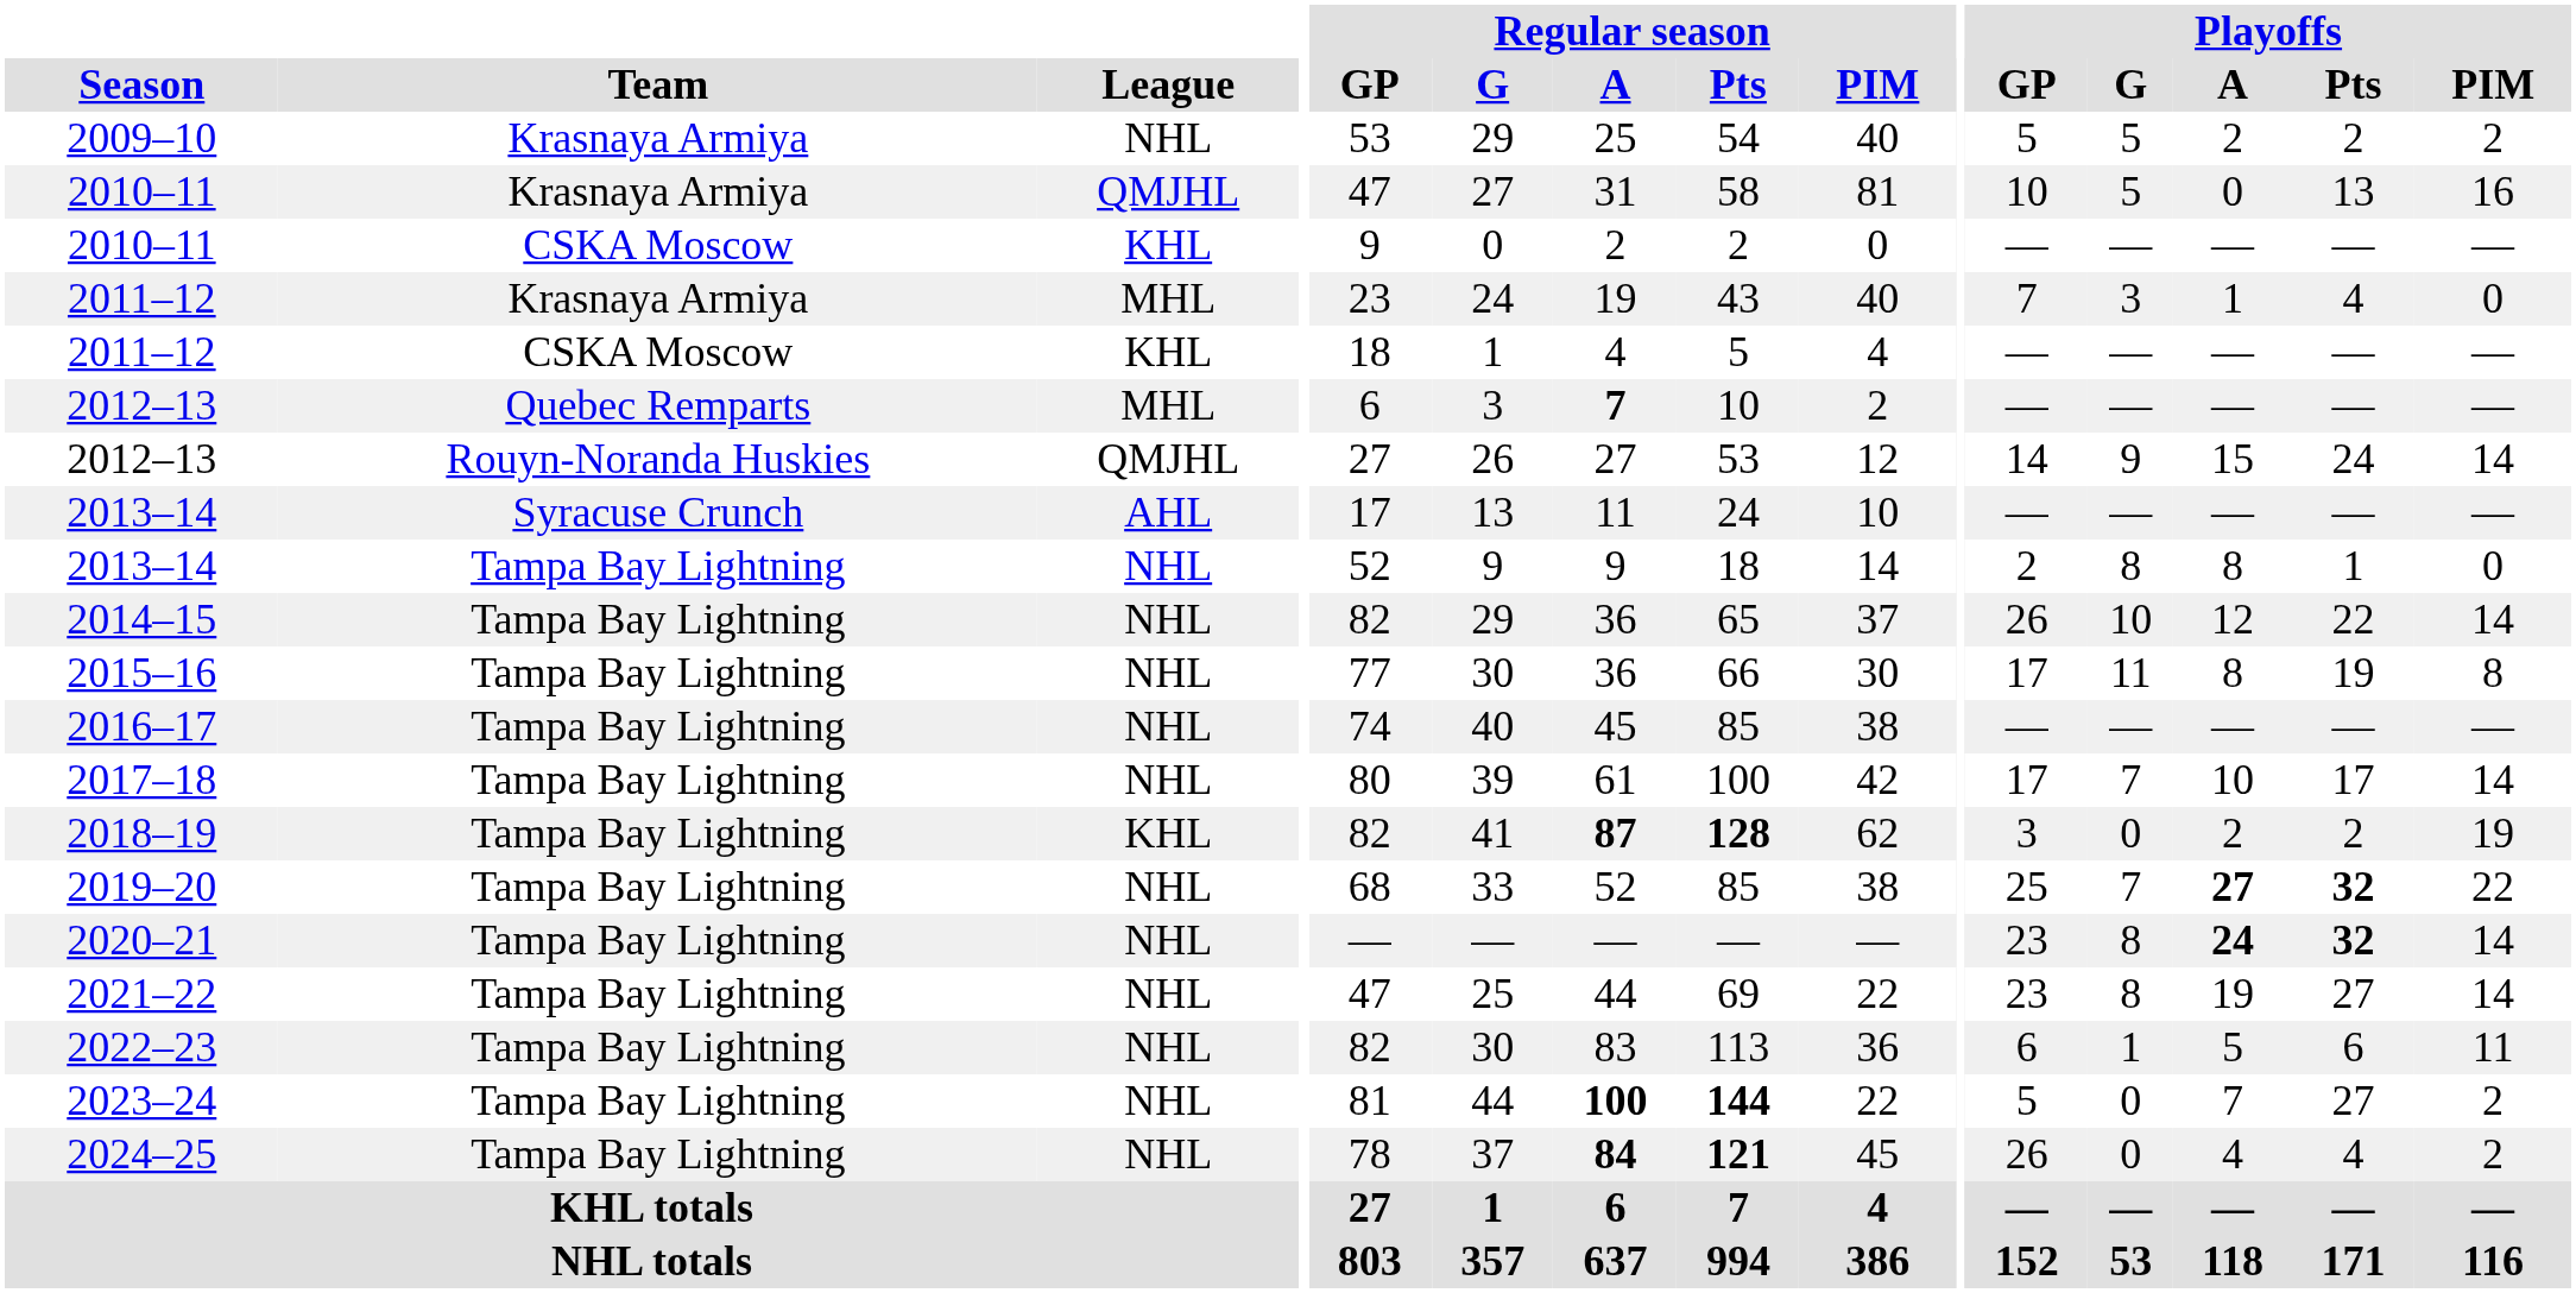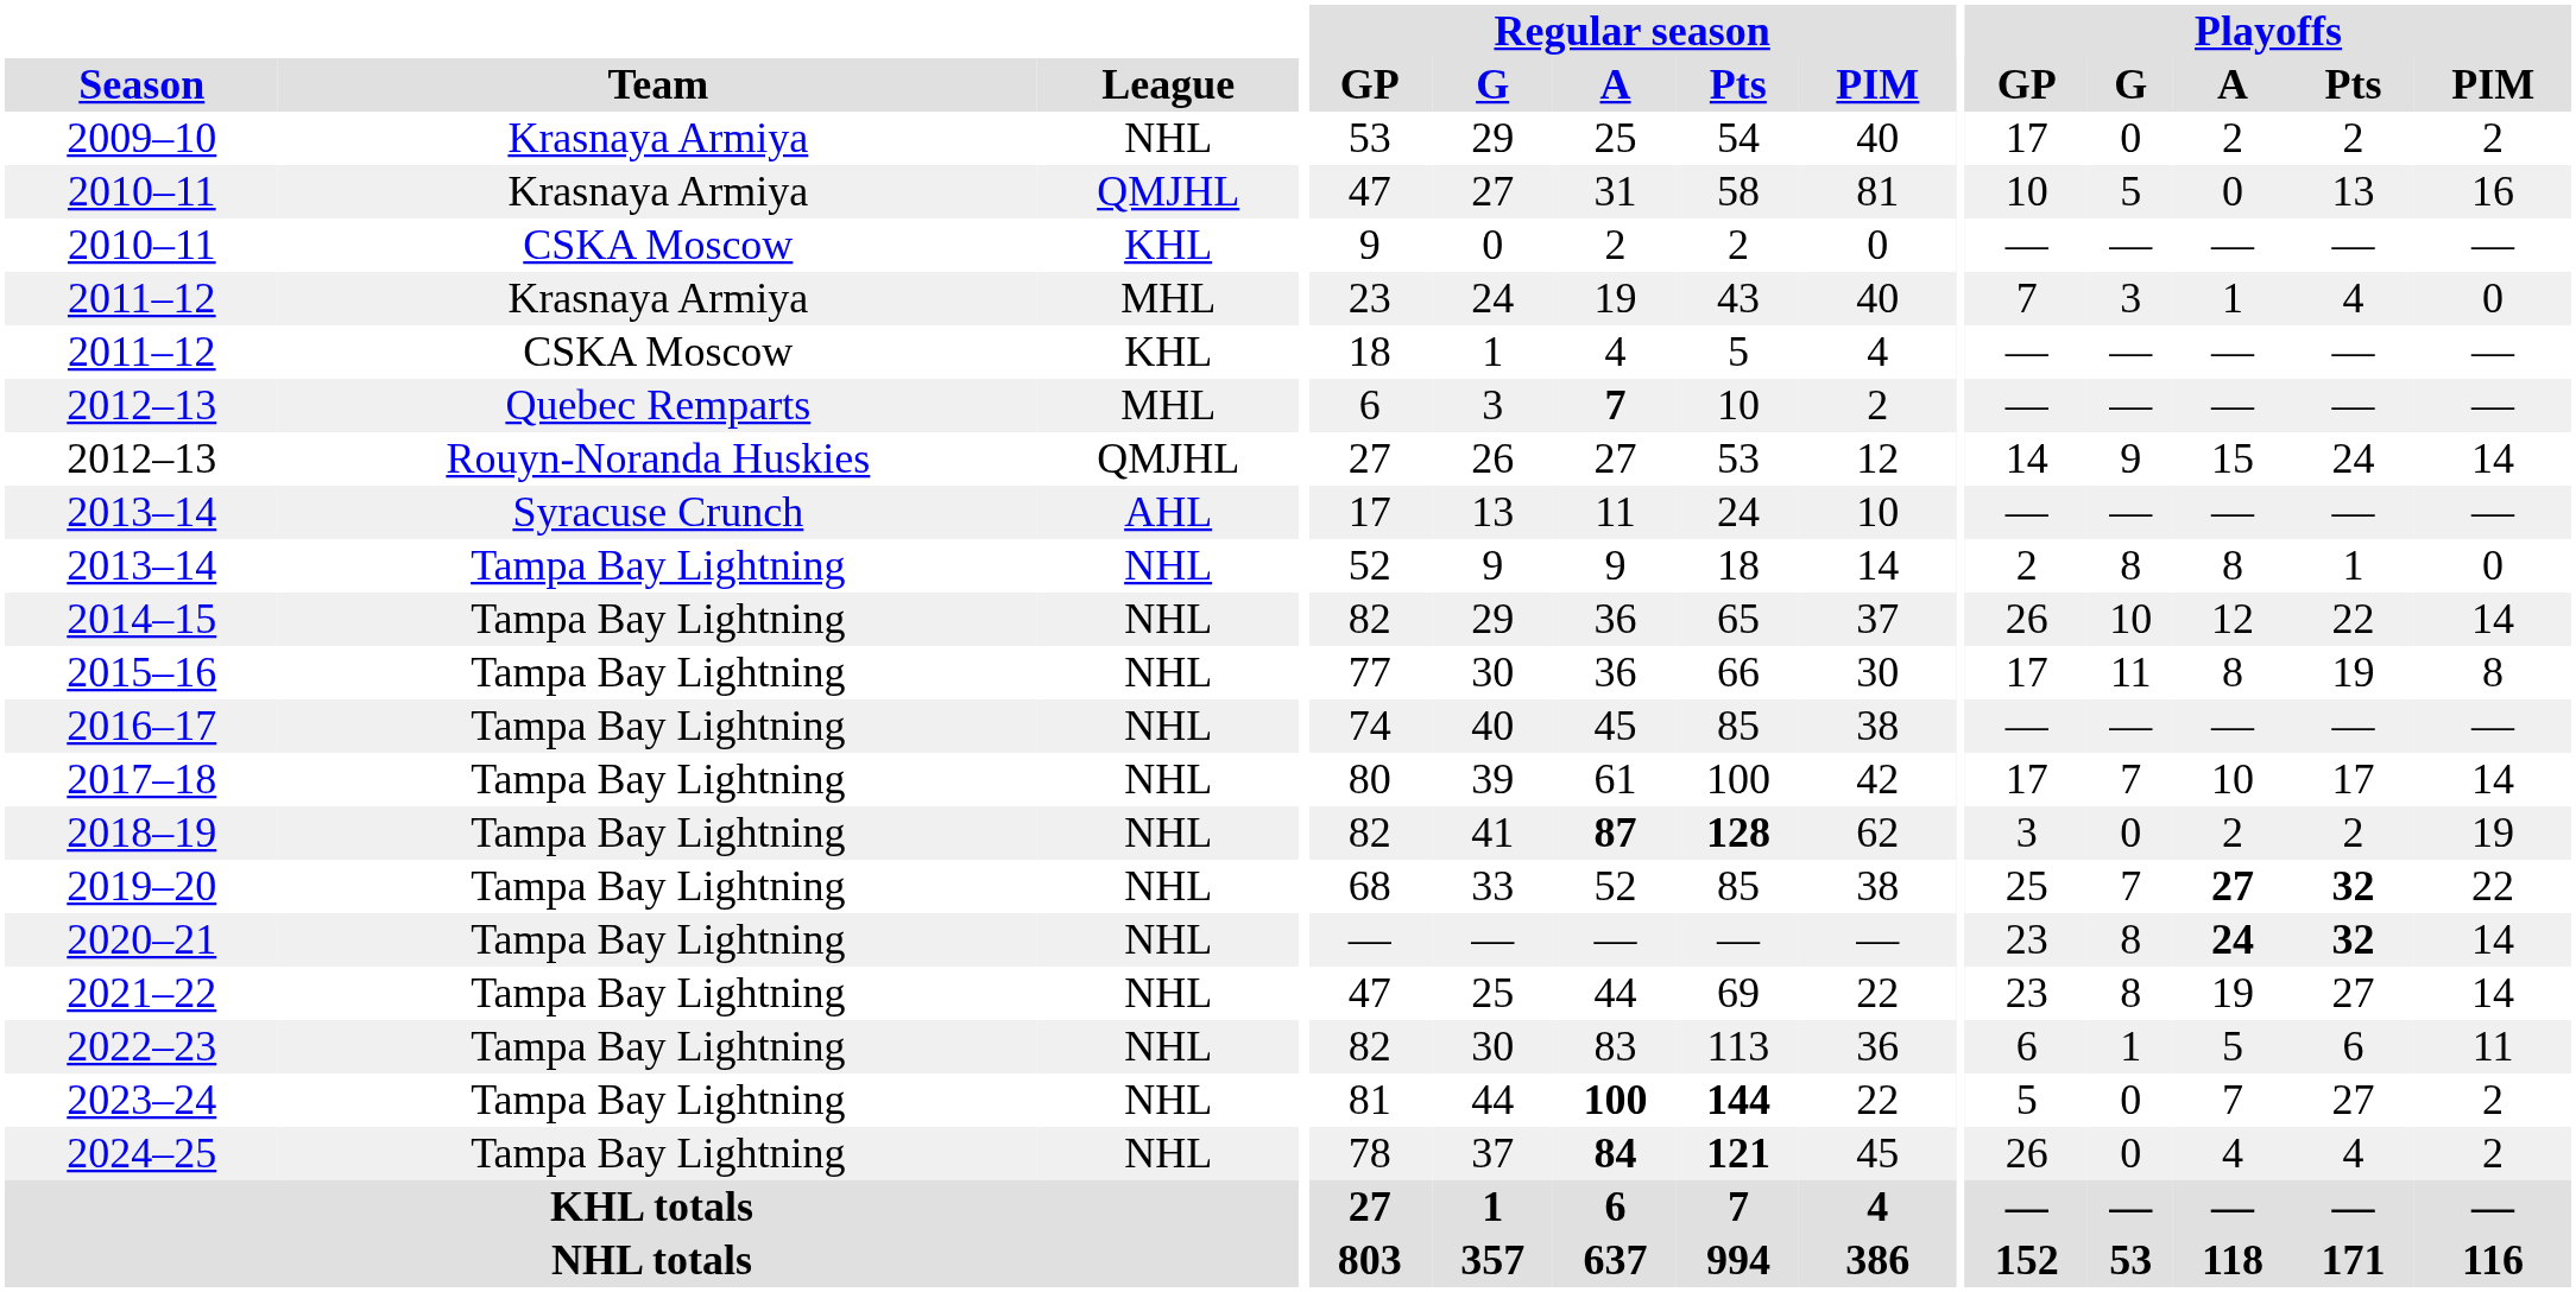 <table border="0" cellpadding="1" cellspacing="0" style="text-align:center; width:60em">
 <tr bgcolor="#e0e0e0">
 <th colspan="3" bgcolor="#ffffff"></th>
 <th rowspan="100" bgcolor="#ffffff"></th>
 <th colspan="5"><a href='#'>Regular season</a></th>
 <th rowspan="100" bgcolor="#ffffff"></th>
 <th colspan="5"><a href='#'>Playoffs</a></th>
 </tr>
 <tr bgcolor="#e0e0e0">
 <th><a href='#'>Season</a></th>
 <th>Team</th>
 <th>League</th>
 <th>GP</th>
 <th><a href='#'>G</a></th>
 <th><a href='#'>A</a></th>
 <th><a href='#'>Pts</a></th>
 <th><a href='#'>PIM</a></th>
 <th>GP</th>
 <th>G</th>
 <th>A</th>
 <th>Pts</th>
 <th>PIM</th>
 </tr>
 <tr>
 <td><a href='#'>2009–10</a></td>
 <td><a href='#'>Krasnaya Armiya</a></td>
 <td>NHL</td>
 <td>53</td>
 <td>29</td>
 <td>25</td>
 <td>54</td>
 <td>40</td>
-<td>5</td>
-<td>5</td>
+<td>17</td>
+<td>0</td>
 <td>2</td>
 <td>2</td>
 <td>2</td>
 </tr>
 <tr bgcolor="#f0f0f0">
 <td><a href='#'>2010–11</a></td>
 <td>Krasnaya Armiya</td>
 <td><a href='#'>QMJHL</a></td>
 <td>47</td>
 <td>27</td>
 <td>31</td>
 <td>58</td>
 <td>81</td>
 <td>10</td>
 <td>5</td>
 <td>0</td>
 <td>13</td>
 <td>16</td>
 </tr>
 <tr>
 <td><a href='#'>2010–11</a></td>
 <td><a href='#'>CSKA Moscow</a></td>
 <td><a href='#'>KHL</a></td>
 <td>9</td>
 <td>0</td>
 <td>2</td>
 <td>2</td>
 <td>0</td>
 <td>—</td>
 <td>—</td>
 <td>—</td>
 <td>—</td>
 <td>—</td>
 </tr>
 <tr bgcolor="#f0f0f0">
 <td><a href='#'>2011–12</a></td>
 <td>Krasnaya Armiya</td>
 <td>MHL</td>
 <td>23</td>
 <td>24</td>
 <td>19</td>
 <td>43</td>
 <td>40</td>
 <td>7</td>
 <td>3</td>
 <td>1</td>
 <td>4</td>
 <td>0</td>
 </tr>
 <tr>
 <td><a href='#'>2011–12</a></td>
 <td>CSKA Moscow</td>
 <td>KHL</td>
 <td>18</td>
 <td>1</td>
 <td>4</td>
 <td>5</td>
 <td>4</td>
 <td>—</td>
 <td>—</td>
 <td>—</td>
 <td>—</td>
 <td>—</td>
 </tr>
 <tr bgcolor="#f0f0f0">
 <td><a href='#'>2012–13</a></td>
 <td><a href='#'>Quebec Remparts</a></td>
 <td>MHL</td>
 <td>6</td>
 <td>3</td>
 <td><strong>7</strong></td>
 <td>10</td>
 <td>2</td>
 <td>—</td>
 <td>—</td>
 <td>—</td>
 <td>—</td>
 <td>—</td>
 </tr>
 <tr>
 <td>2012–13</td>
 <td><a href='#'>Rouyn-Noranda Huskies</a></td>
 <td>QMJHL</td>
 <td>27</td>
 <td>26</td>
 <td>27</td>
 <td>53</td>
 <td>12</td>
 <td>14</td>
 <td>9</td>
 <td>15</td>
 <td>24</td>
 <td>14</td>
 </tr>
 <tr bgcolor="#f0f0f0">
 <td><a href='#'>2013–14</a></td>
 <td><a href='#'>Syracuse Crunch</a></td>
 <td><a href='#'>AHL</a></td>
 <td>17</td>
 <td>13</td>
 <td>11</td>
 <td>24</td>
 <td>10</td>
 <td>—</td>
 <td>—</td>
 <td>—</td>
 <td>—</td>
 <td>—</td>
 </tr>
 <tr>
 <td><a href='#'>2013–14</a></td>
 <td><a href='#'>Tampa Bay Lightning</a></td>
 <td><a href='#'>NHL</a></td>
 <td>52</td>
 <td>9</td>
 <td>9</td>
 <td>18</td>
 <td>14</td>
 <td>2</td>
 <td>8</td>
 <td>8</td>
 <td>1</td>
 <td>0</td>
 </tr>
 <tr bgcolor="#f0f0f0">
 <td><a href='#'>2014–15</a></td>
 <td>Tampa Bay Lightning</td>
 <td>NHL</td>
 <td>82</td>
 <td>29</td>
 <td>36</td>
 <td>65</td>
 <td>37</td>
 <td>26</td>
 <td>10</td>
 <td>12</td>
 <td>22</td>
 <td>14</td>
 </tr>
 <tr>
 <td><a href='#'>2015–16</a></td>
 <td>Tampa Bay Lightning</td>
 <td>NHL</td>
 <td>77</td>
 <td>30</td>
 <td>36</td>
 <td>66</td>
 <td>30</td>
 <td>17</td>
 <td>11</td>
 <td>8</td>
 <td>19</td>
 <td>8</td>
 </tr>
 <tr bgcolor="#f0f0f0">
 <td><a href='#'>2016–17</a></td>
 <td>Tampa Bay Lightning</td>
 <td>NHL</td>
 <td>74</td>
 <td>40</td>
 <td>45</td>
 <td>85</td>
 <td>38</td>
 <td>—</td>
 <td>—</td>
 <td>—</td>
 <td>—</td>
 <td>—</td>
 </tr>
 <tr>
 <td><a href='#'>2017–18</a></td>
 <td>Tampa Bay Lightning</td>
 <td>NHL</td>
 <td>80</td>
 <td>39</td>
 <td>61</td>
 <td>100</td>
 <td>42</td>
 <td>17</td>
 <td>7</td>
 <td>10</td>
 <td>17</td>
 <td>14</td>
 </tr>
 <tr bgcolor="#f0f0f0">
 <td><a href='#'>2018–19</a></td>
 <td>Tampa Bay Lightning</td>
-<td>KHL</td>
+<td>NHL</td>
 <td>82</td>
 <td>41</td>
 <td><strong>87</strong></td>
 <td><strong>128</strong></td>
 <td>62</td>
 <td>3</td>
 <td>0</td>
 <td>2</td>
 <td>2</td>
 <td>19</td>
 </tr>
 <tr>
 <td><a href='#'>2019–20</a></td>
 <td>Tampa Bay Lightning</td>
 <td>NHL</td>
 <td>68</td>
 <td>33</td>
 <td>52</td>
 <td>85</td>
 <td>38</td>
 <td>25</td>
 <td>7</td>
 <td><strong>27</strong></td>
 <td><strong>32</strong></td>
 <td>22</td>
 </tr>
 <tr bgcolor="#f0f0f0">
 <td><a href='#'>2020–21</a></td>
 <td>Tampa Bay Lightning</td>
 <td>NHL</td>
 <td>—</td>
 <td>—</td>
 <td>—</td>
 <td>—</td>
 <td>—</td>
 <td>23</td>
 <td>8</td>
 <td><strong>24</strong></td>
 <td><strong>32</strong></td>
 <td>14</td>
 </tr>
 <tr>
 <td><a href='#'>2021–22</a></td>
 <td>Tampa Bay Lightning</td>
 <td>NHL</td>
 <td>47</td>
 <td>25</td>
 <td>44</td>
 <td>69</td>
 <td>22</td>
 <td>23</td>
 <td>8</td>
 <td>19</td>
 <td>27</td>
 <td>14</td>
 </tr>
 <tr bgcolor="#f0f0f0">
 <td><a href='#'>2022–23</a></td>
 <td>Tampa Bay Lightning</td>
 <td>NHL</td>
 <td>82</td>
 <td>30</td>
 <td>83</td>
 <td>113</td>
 <td>36</td>
 <td>6</td>
 <td>1</td>
 <td>5</td>
 <td>6</td>
 <td>11</td>
 </tr>
 <tr>
 <td><a href='#'>2023–24</a></td>
 <td>Tampa Bay Lightning</td>
 <td>NHL</td>
 <td>81</td>
 <td>44</td>
 <td><strong>100</strong></td>
 <td><strong>144</strong></td>
 <td>22</td>
 <td>5</td>
 <td>0</td>
 <td>7</td>
 <td>27</td>
 <td>2</td>
 </tr>
 <tr bgcolor="#f0f0f0">
 <td><a href='#'>2024–25</a></td>
 <td>Tampa Bay Lightning</td>
 <td>NHL</td>
 <td>78</td>
 <td>37</td>
 <td><strong>84</strong></td>
 <td><strong>121</strong></td>
 <td>45</td>
 <td>26</td>
 <td>0</td>
 <td>4</td>
 <td>4</td>
 <td>2</td>
 </tr>
 <tr bgcolor="#e0e0e0">
 <th colspan="3">KHL totals</th>
 <th>27</th>
 <th>1</th>
 <th>6</th>
 <th>7</th>
 <th>4</th>
 <th>—</th>
 <th>—</th>
 <th>—</th>
 <th>—</th>
 <th>—</th>
 </tr>
 <tr bgcolor="#e0e0e0">
 <th colspan="3">NHL totals</th>
 <th>803</th>
 <th>357</th>
 <th>637</th>
 <th>994</th>
 <th>386</th>
 <th>152</th>
 <th>53</th>
 <th>118</th>
 <th>171</th>
 <th>116</th>
 </tr>
 </table>
